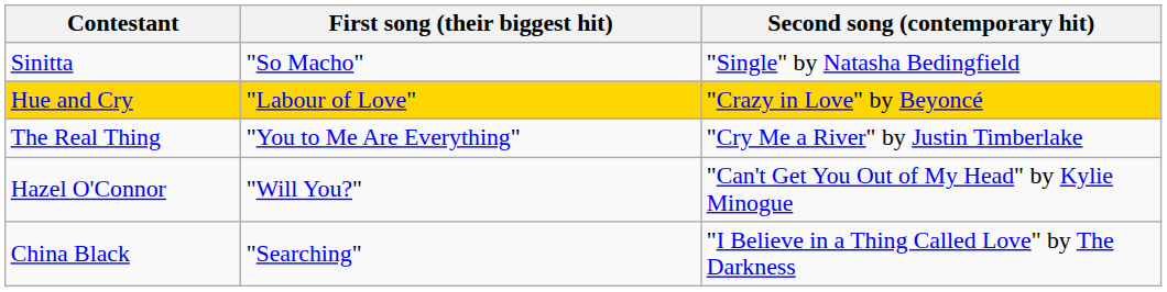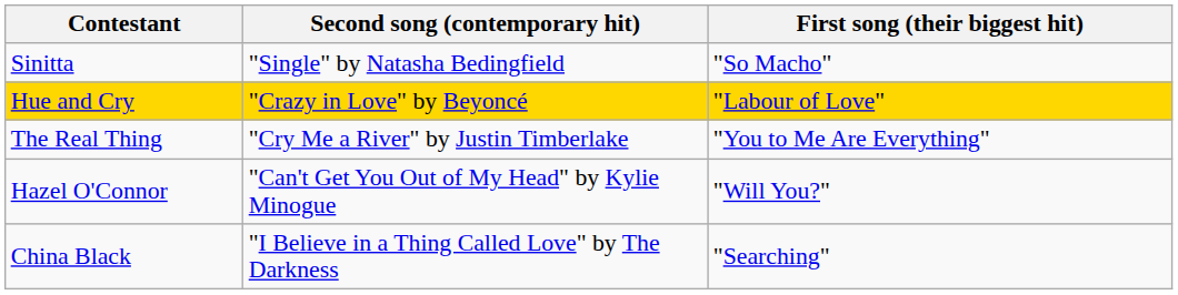 <table class="wikitable">
 <tr>
 <th style="width:150px;">Contestant</th>
+<th style="width:300px;">Second song (contemporary hit)</th>
 <th style="width:300px;">First song (their biggest hit)</th>
-<th style="width:300px;">Second song (contemporary hit)</th>
 </tr>
 <tr>
 <td><a href='#'>Sinitta</a></td>
+<td>"<a href='#'>Single</a>" by <a href='#'>Natasha Bedingfield</a></td>
 <td>"<a href='#'>So Macho</a>"</td>
-<td>"<a href='#'>Single</a>" by <a href='#'>Natasha Bedingfield</a></td>
 </tr>
 <tr style="background:gold;">
 <td><a href='#'>Hue and Cry</a></td>
+<td>"<a href='#'>Crazy in Love</a>" by <a href='#'>Beyoncé</a></td>
 <td>"<a href='#'>Labour of Love</a>"</td>
-<td>"<a href='#'>Crazy in Love</a>" by <a href='#'>Beyoncé</a></td>
 </tr>
 <tr>
 <td><a href='#'>The Real Thing</a></td>
+<td>"<a href='#'>Cry Me a River</a>" by <a href='#'>Justin Timberlake</a></td>
 <td>"<a href='#'>You to Me Are Everything</a>"</td>
-<td>"<a href='#'>Cry Me a River</a>" by <a href='#'>Justin Timberlake</a></td>
 </tr>
 <tr>
 <td><a href='#'>Hazel O'Connor</a></td>
+<td>"<a href='#'>Can't Get You Out of My Head</a>" by <a href='#'>Kylie Minogue</a></td>
 <td>"<a href='#'>Will You?</a>"</td>
-<td>"<a href='#'>Can't Get You Out of My Head</a>" by <a href='#'>Kylie Minogue</a></td>
 </tr>
 <tr>
 <td><a href='#'>China Black</a></td>
+<td>"<a href='#'>I Believe in a Thing Called Love</a>" by <a href='#'>The Darkness</a></td>
 <td>"<a href='#'>Searching</a>"</td>
-<td>"<a href='#'>I Believe in a Thing Called Love</a>" by <a href='#'>The Darkness</a></td>
 </tr>
 </table>
